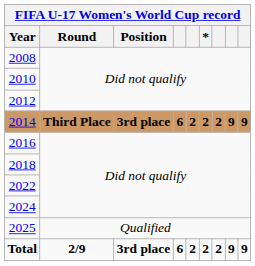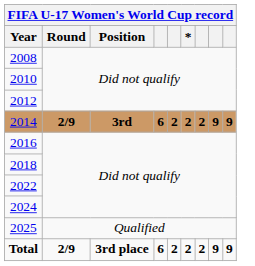 <table class="wikitable" style="text-align: center;">
 <tr>
 <th colspan=9><a href='#'>FIFA U-17 Women's World Cup record</a></th>
 </tr>
 <tr>
 <th>Year</th>
 <th>Round</th>
 <th>Position</th>
 <th></th>
 <th></th>
 <th> *</th>
 <th></th>
 <th></th>
 <th></th>
 </tr>
 <tr>
 <td> <a href='#'>2008</a></td>
 <td rowspan=3 colspan=8><em>Did not qualify</em></td>
 </tr>
 <tr>
 <td> <a href='#'>2010</a></td>
 </tr>
 <tr>
 <td> <a href='#'>2012</a></td>
 </tr>
 <tr style="background:#c96;">
 <td> <a href='#'>2014</a></td>
-<td><strong>Third Place</strong></td>
-<td><strong>3rd place</strong></td>
+<td><strong>2/9</strong></td>
+<td><strong>3rd</strong></td>
 <td><strong>6</strong></td>
 <td><strong>2</strong></td>
 <td><strong>2</strong></td>
 <td><strong>2</strong></td>
 <td><strong>9</strong></td>
 <td><strong>9</strong></td>
 </tr>
 <tr>
 <td> <a href='#'>2016</a></td>
 <td rowspan=4 colspan=8><em>Did not qualify</em></td>
 </tr>
 <tr>
 <td> <a href='#'>2018</a></td>
 </tr>
 <tr>
 <td> <a href='#'>2022</a></td>
 </tr>
 <tr>
 <td> <a href='#'>2024</a></td>
 </tr>
 <tr>
 <td> <a href='#'>2025</a></td>
 <td colspan=8><em>Qualified</em></td>
 </tr>
 <tr>
 <td><strong>Total</strong></td>
 <td><strong>2/9</strong></td>
 <td><strong>3rd place</strong></td>
 <td><strong>6</strong></td>
 <td><strong>2</strong></td>
 <td><strong>2</strong></td>
 <td><strong>2</strong></td>
 <td><strong>9</strong></td>
 <td><strong>9</strong></td>
 </tr>
 </table>
